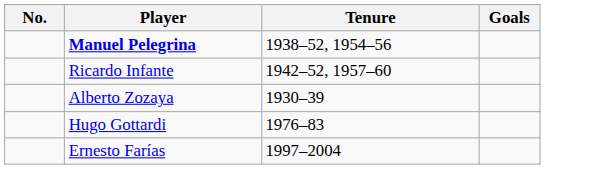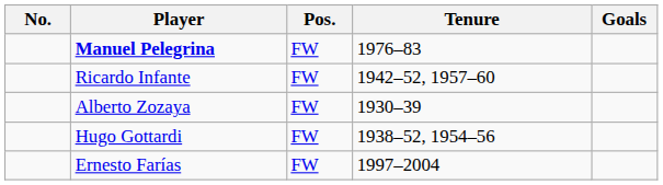 <table class="wikitable sortable" style="text-align:">
 <tr>
 <th width=50px>No.</th>
 <th width=180px>Player</th>
+<th width=50px>Pos.</th>
 <th width=200px>Tenure</th>
 <th width=50px>Goals</th>
 </tr>
 <tr>
 <td></td>
 <td> <strong><a href='#'>Manuel Pelegrina</a></strong> </td>
-<td>1938–52, 1954–56</td>
+<td><a href='#'>FW</a></td>
+<td>1976–83</td>
 <td></td>
 </tr>
 <tr>
 <td></td>
 <td> <a href='#'>Ricardo Infante</a></td>
+<td><a href='#'>FW</a></td>
 <td>1942–52, 1957–60</td>
 <td></td>
 </tr>
 <tr>
 <td></td>
 <td> <a href='#'>Alberto Zozaya</a></td>
+<td><a href='#'>FW</a></td>
 <td>1930–39</td>
 <td></td>
 </tr>
 <tr>
 <td></td>
 <td> <a href='#'>Hugo Gottardi</a></td>
-<td>1976–83</td>
+<td><a href='#'>FW</a></td>
+<td>1938–52, 1954–56</td>
 <td></td>
 </tr>
 <tr>
 <td></td>
 <td> <a href='#'>Ernesto Farías</a></td>
+<td><a href='#'>FW</a></td>
 <td>1997–2004</td>
 <td></td>
 </tr>
 </table>
